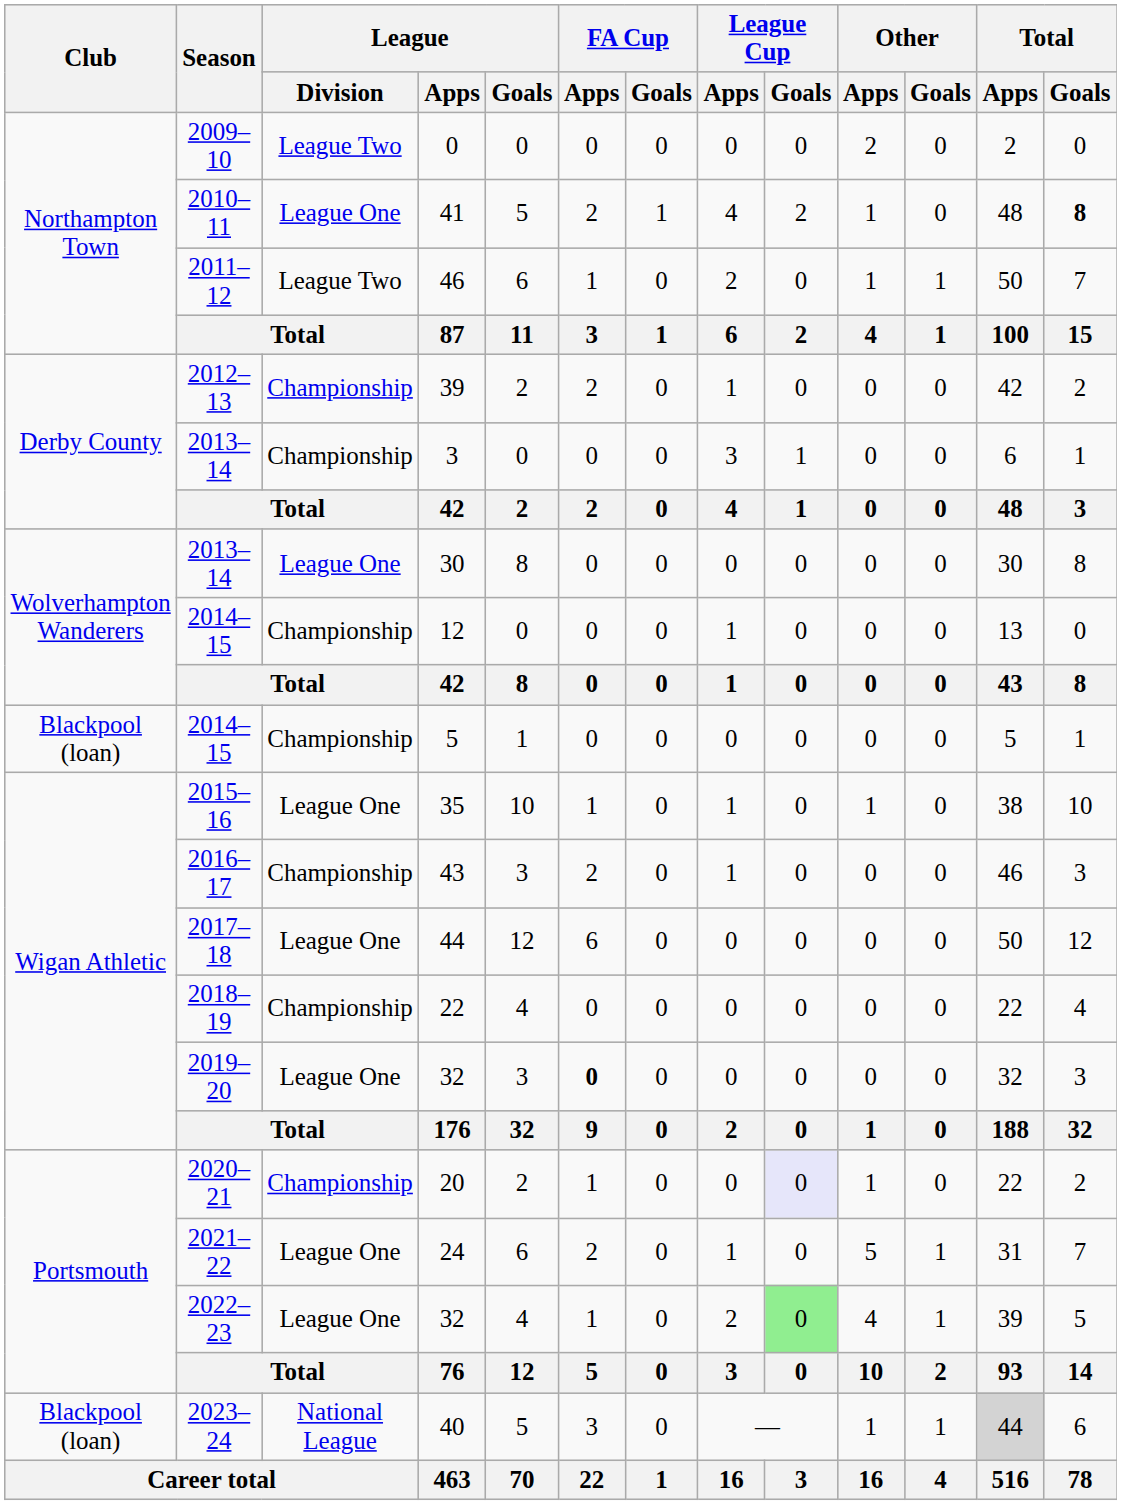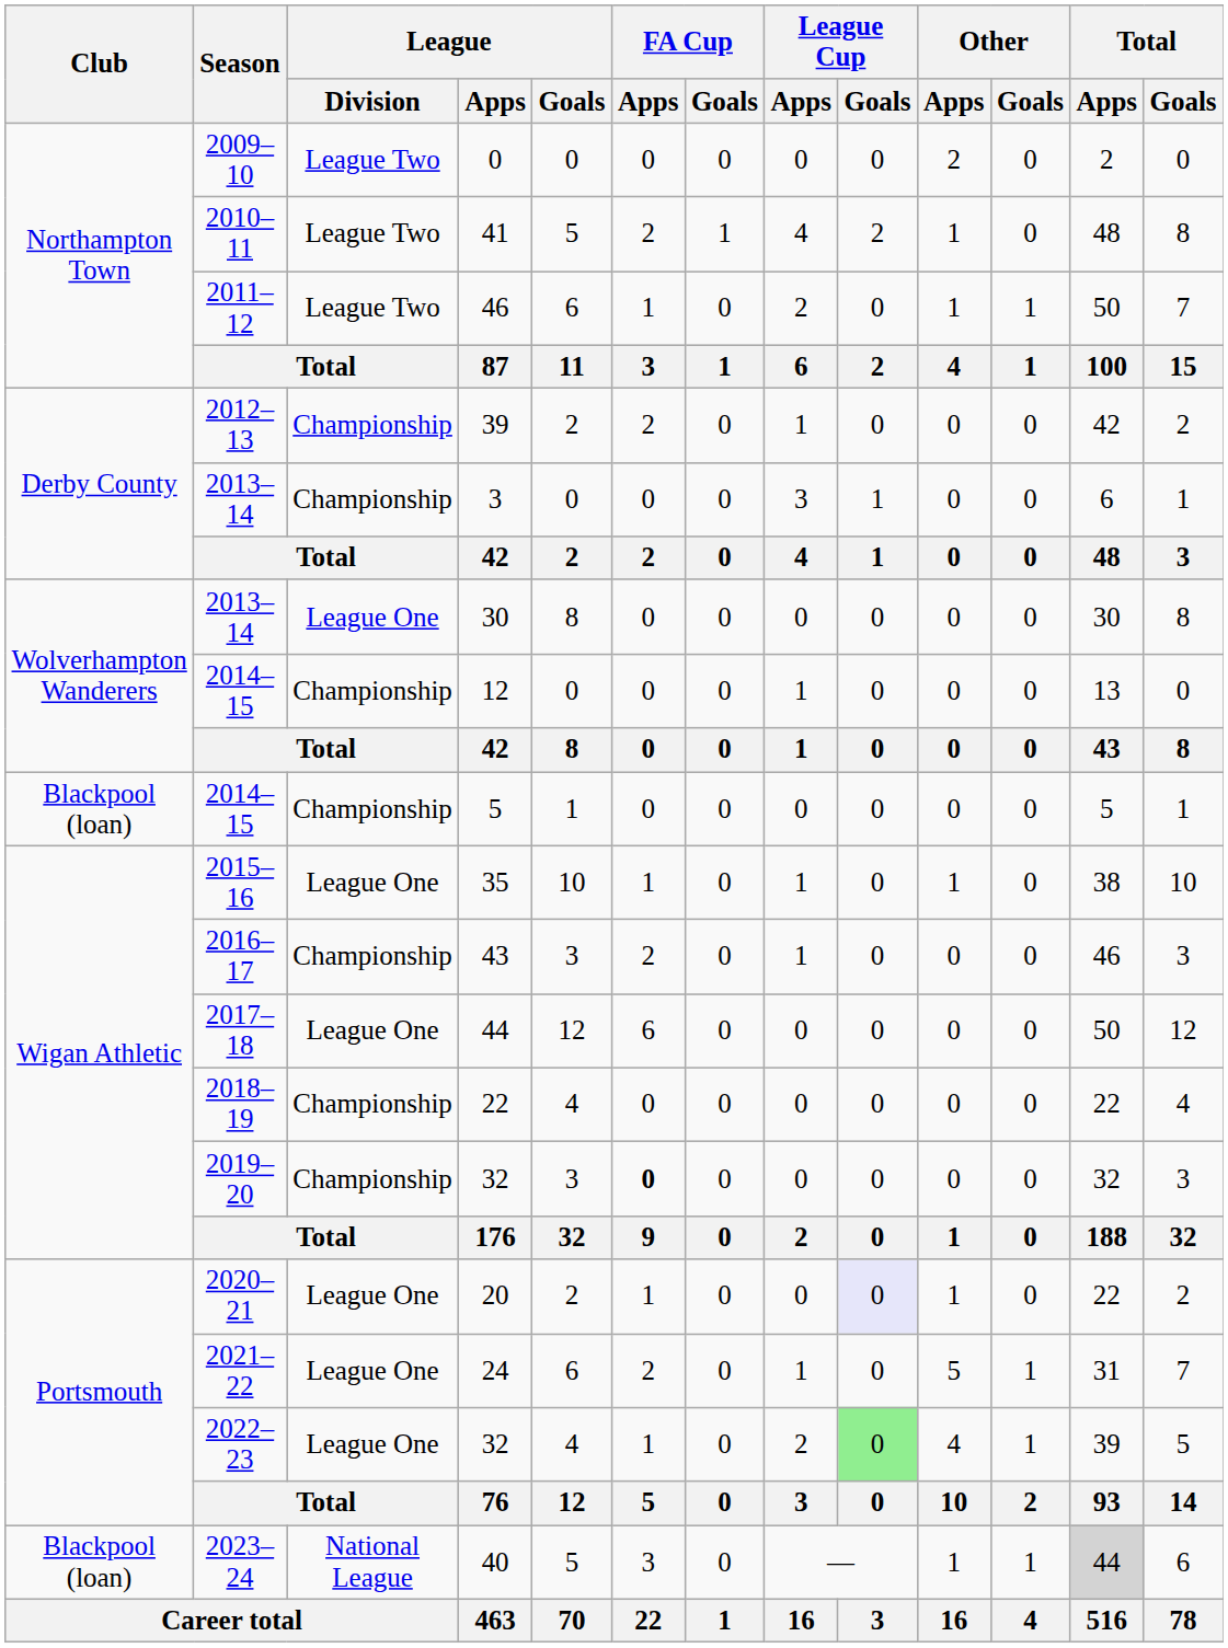 <table class="wikitable" style="text-align: center;">
 <tr>
 <th rowspan="2">Club</th>
 <th rowspan="2">Season</th>
 <th colspan="3">League</th>
 <th colspan="2"><a href='#'>FA Cup</a></th>
 <th colspan="2"><a href='#'>League Cup</a></th>
 <th colspan="2">Other</th>
 <th colspan="2">Total</th>
 </tr>
 <tr>
 <th>Division</th>
 <th>Apps</th>
 <th>Goals</th>
 <th>Apps</th>
 <th>Goals</th>
 <th>Apps</th>
 <th>Goals</th>
 <th>Apps</th>
 <th>Goals</th>
 <th>Apps</th>
 <th>Goals</th>
 </tr>
 <tr>
 <td rowspan="4"><a href='#'>Northampton Town</a></td>
 <td><a href='#'>2009–10</a></td>
 <td><a href='#'>League Two</a></td>
 <td>0</td>
 <td>0</td>
 <td>0</td>
 <td>0</td>
 <td>0</td>
 <td>0</td>
 <td>2</td>
 <td>0</td>
 <td>2</td>
 <td>0</td>
 </tr>
 <tr>
 <td><a href='#'>2010–11</a></td>
-<td><a href='#'>League One</a></td>
+<td>League Two</td>
 <td>41</td>
 <td>5</td>
 <td>2</td>
 <td>1</td>
 <td>4</td>
 <td>2</td>
 <td>1</td>
 <td>0</td>
 <td>48</td>
-<td><strong>8</strong></td>
+<td>8</td>
 </tr>
 <tr>
 <td><a href='#'>2011–12</a></td>
 <td>League Two</td>
 <td>46</td>
 <td>6</td>
 <td>1</td>
 <td>0</td>
 <td>2</td>
 <td>0</td>
 <td>1</td>
 <td>1</td>
 <td>50</td>
 <td>7</td>
 </tr>
 <tr>
 <th colspan="2">Total</th>
 <th>87</th>
 <th>11</th>
 <th>3</th>
 <th>1</th>
 <th>6</th>
 <th>2</th>
 <th>4</th>
 <th>1</th>
 <th>100</th>
 <th>15</th>
 </tr>
 <tr>
 <td rowspan="3"><a href='#'>Derby County</a></td>
 <td><a href='#'>2012–13</a></td>
 <td><a href='#'>Championship</a></td>
 <td>39</td>
 <td>2</td>
 <td>2</td>
 <td>0</td>
 <td>1</td>
 <td>0</td>
 <td>0</td>
 <td>0</td>
 <td>42</td>
 <td>2</td>
 </tr>
 <tr>
 <td><a href='#'>2013–14</a></td>
 <td>Championship</td>
 <td>3</td>
 <td>0</td>
 <td>0</td>
 <td>0</td>
 <td>3</td>
 <td>1</td>
 <td>0</td>
 <td>0</td>
 <td>6</td>
 <td>1</td>
 </tr>
 <tr>
 <th colspan="2">Total</th>
 <th>42</th>
 <th>2</th>
 <th>2</th>
 <th>0</th>
 <th>4</th>
 <th>1</th>
 <th>0</th>
 <th>0</th>
 <th>48</th>
 <th>3</th>
 </tr>
 <tr>
 <td rowspan="3"><a href='#'>Wolverhampton Wanderers</a></td>
 <td><a href='#'>2013–14</a></td>
 <td><a href='#'>League One</a></td>
 <td>30</td>
 <td>8</td>
 <td>0</td>
 <td>0</td>
 <td>0</td>
 <td>0</td>
 <td>0</td>
 <td>0</td>
 <td>30</td>
 <td>8</td>
 </tr>
 <tr>
 <td><a href='#'>2014–15</a></td>
 <td>Championship</td>
 <td>12</td>
 <td>0</td>
 <td>0</td>
 <td>0</td>
 <td>1</td>
 <td>0</td>
 <td>0</td>
 <td>0</td>
 <td>13</td>
 <td>0</td>
 </tr>
 <tr>
 <th colspan="2">Total</th>
 <th>42</th>
 <th>8</th>
 <th>0</th>
 <th>0</th>
 <th>1</th>
 <th>0</th>
 <th>0</th>
 <th>0</th>
 <th>43</th>
 <th>8</th>
 </tr>
 <tr>
 <td><a href='#'>Blackpool</a> (loan)</td>
 <td><a href='#'>2014–15</a></td>
 <td>Championship</td>
 <td>5</td>
 <td>1</td>
 <td>0</td>
 <td>0</td>
 <td>0</td>
 <td>0</td>
 <td>0</td>
 <td>0</td>
 <td>5</td>
 <td>1</td>
 </tr>
 <tr>
 <td rowspan="6"><a href='#'>Wigan Athletic</a></td>
 <td><a href='#'>2015–16</a></td>
 <td>League One</td>
 <td>35</td>
 <td>10</td>
 <td>1</td>
 <td>0</td>
 <td>1</td>
 <td>0</td>
 <td>1</td>
 <td>0</td>
 <td>38</td>
 <td>10</td>
 </tr>
 <tr>
 <td><a href='#'>2016–17</a></td>
 <td>Championship</td>
 <td>43</td>
 <td>3</td>
 <td>2</td>
 <td>0</td>
 <td>1</td>
 <td>0</td>
 <td>0</td>
 <td>0</td>
 <td>46</td>
 <td>3</td>
 </tr>
 <tr>
 <td><a href='#'>2017–18</a></td>
 <td>League One</td>
 <td>44</td>
 <td>12</td>
 <td>6</td>
 <td>0</td>
 <td>0</td>
 <td>0</td>
 <td>0</td>
 <td>0</td>
 <td>50</td>
 <td>12</td>
 </tr>
 <tr>
 <td><a href='#'>2018–19</a></td>
 <td>Championship</td>
 <td>22</td>
 <td>4</td>
 <td>0</td>
 <td>0</td>
 <td>0</td>
 <td>0</td>
 <td>0</td>
 <td>0</td>
 <td>22</td>
 <td>4</td>
 </tr>
 <tr>
 <td><a href='#'>2019–20</a></td>
-<td>League One</td>
+<td>Championship</td>
 <td>32</td>
 <td>3</td>
 <td><strong>0</strong></td>
 <td>0</td>
 <td>0</td>
 <td>0</td>
 <td>0</td>
 <td>0</td>
 <td>32</td>
 <td>3</td>
 </tr>
 <tr>
 <th colspan="2">Total</th>
 <th>176</th>
 <th>32</th>
 <th>9</th>
 <th>0</th>
 <th>2</th>
 <th>0</th>
 <th>1</th>
 <th>0</th>
 <th>188</th>
 <th>32</th>
 </tr>
 <tr>
 <td rowspan="4"><a href='#'>Portsmouth</a></td>
 <td><a href='#'>2020–21</a></td>
-<td><a href='#'>Championship</a></td>
+<td>League One</td>
 <td>20</td>
 <td>2</td>
 <td>1</td>
 <td>0</td>
 <td>0</td>
 <td style="background: lavender;">0</td>
 <td>1</td>
 <td>0</td>
 <td>22</td>
 <td>2</td>
 </tr>
 <tr>
 <td><a href='#'>2021–22</a></td>
 <td>League One</td>
 <td>24</td>
 <td>6</td>
 <td>2</td>
 <td>0</td>
 <td>1</td>
 <td>0</td>
 <td>5</td>
 <td>1</td>
 <td>31</td>
 <td>7</td>
 </tr>
 <tr>
 <td><a href='#'>2022–23</a></td>
 <td>League One</td>
 <td>32</td>
 <td>4</td>
 <td>1</td>
 <td>0</td>
 <td>2</td>
 <td style="background: lightgreen;">0</td>
 <td>4</td>
 <td>1</td>
 <td>39</td>
 <td>5</td>
 </tr>
 <tr>
 <th colspan="2">Total</th>
 <th>76</th>
 <th>12</th>
 <th>5</th>
 <th>0</th>
 <th>3</th>
 <th>0</th>
 <th>10</th>
 <th>2</th>
 <th>93</th>
 <th>14</th>
 </tr>
 <tr>
 <td><a href='#'>Blackpool</a> (loan)</td>
 <td><a href='#'>2023–24</a></td>
 <td><a href='#'>National League</a></td>
 <td>40</td>
 <td>5</td>
 <td>3</td>
 <td>0</td>
 <td colspan="2">—</td>
 <td>1</td>
 <td>1</td>
 <td style="background: lightgrey;">44</td>
 <td>6</td>
 </tr>
 <tr>
 <th colspan="3">Career total</th>
 <th>463</th>
 <th>70</th>
 <th>22</th>
 <th>1</th>
 <th>16</th>
 <th>3</th>
 <th>16</th>
 <th>4</th>
 <th>516</th>
 <th>78</th>
 </tr>
 </table>
